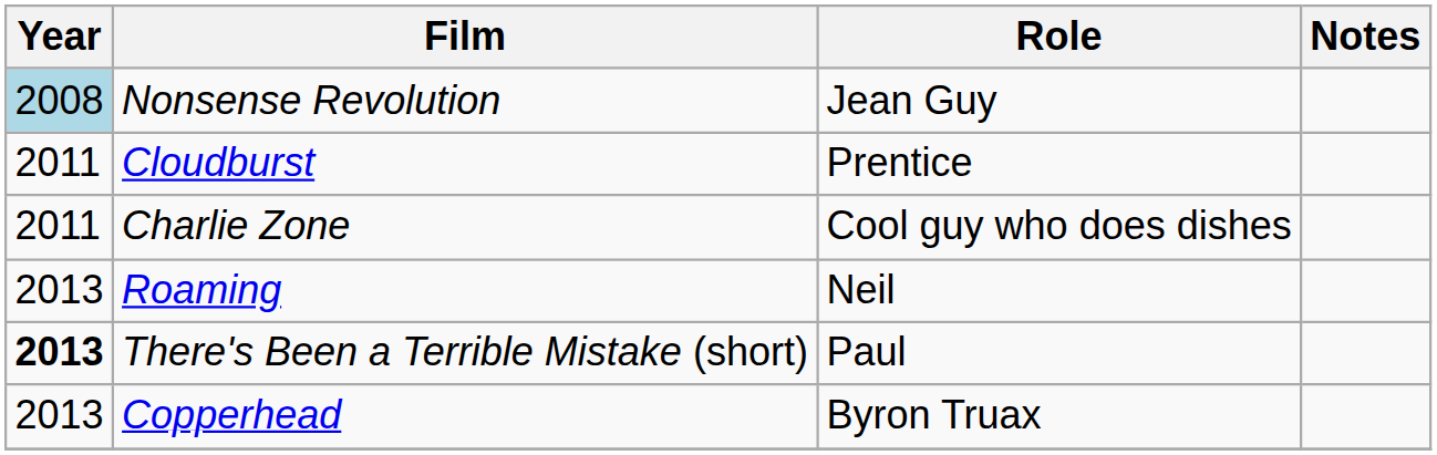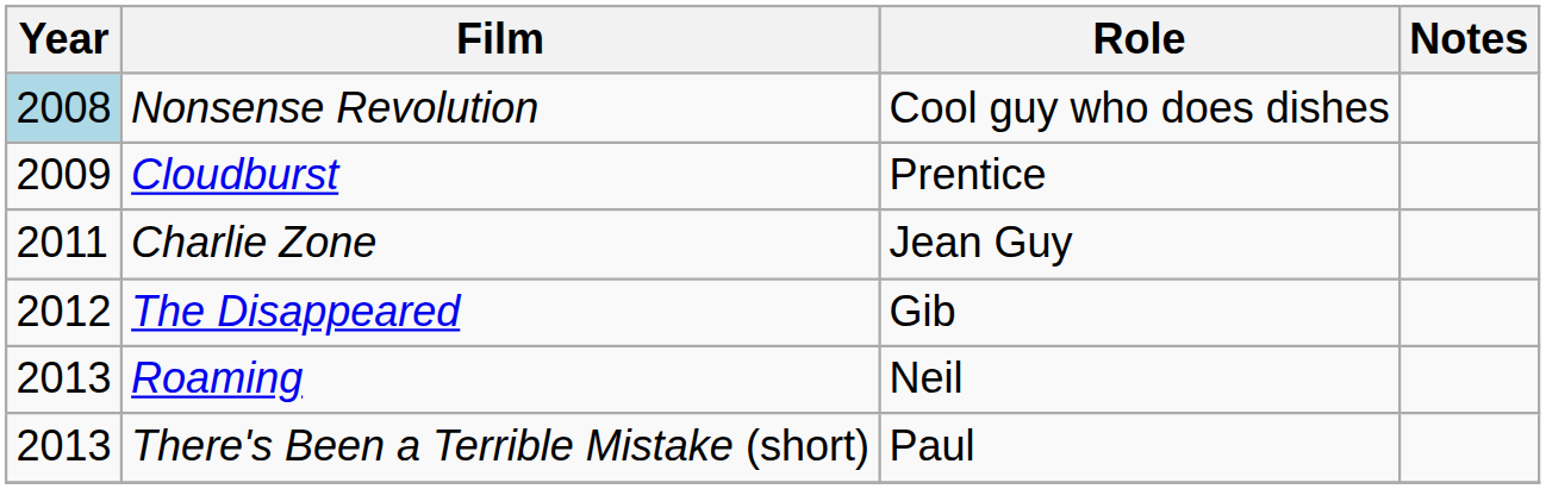 <table class="wikitable sortable">
 <tr>
 <th>Year</th>
 <th>Film</th>
 <th>Role</th>
 <th class="unsortable">Notes</th>
 </tr>
 <tr>
 <td style="background: lightblue;">2008</td>
 <td><em>Nonsense Revolution</em></td>
-<td>Jean Guy</td>
+<td>Cool guy who does dishes</td>
 <td></td>
 </tr>
 <tr>
-<td>2011</td>
+<td>2009</td>
 <td><em><a href='#'>Cloudburst</a></em></td>
 <td>Prentice</td>
 <td></td>
 </tr>
 <tr>
 <td>2011</td>
 <td><em>Charlie Zone</em></td>
-<td>Cool guy who does dishes</td>
+<td>Jean Guy</td>
+<td></td>
+</tr>
+<tr>
+<td>2012</td>
+<td><em><a href='#'>The Disappeared</a></em></td>
+<td>Gib</td>
 <td></td>
 </tr>
 <tr>
 <td>2013</td>
 <td><em><a href='#'>Roaming</a></em></td>
 <td>Neil</td>
 <td></td>
 </tr>
 <tr>
-<td><strong>2013</strong></td>
+<td>2013</td>
 <td><em>There's Been a Terrible Mistake</em> (short)</td>
 <td>Paul</td>
 <td></td>
 </tr>
 <tr>
-<td>2013</td>
-<td><em><a href='#'>Copperhead</a></em></td>
-<td>Byron Truax</td>
-<td></td>
-</tr>
-<tr>
 </tr>
 </table>
